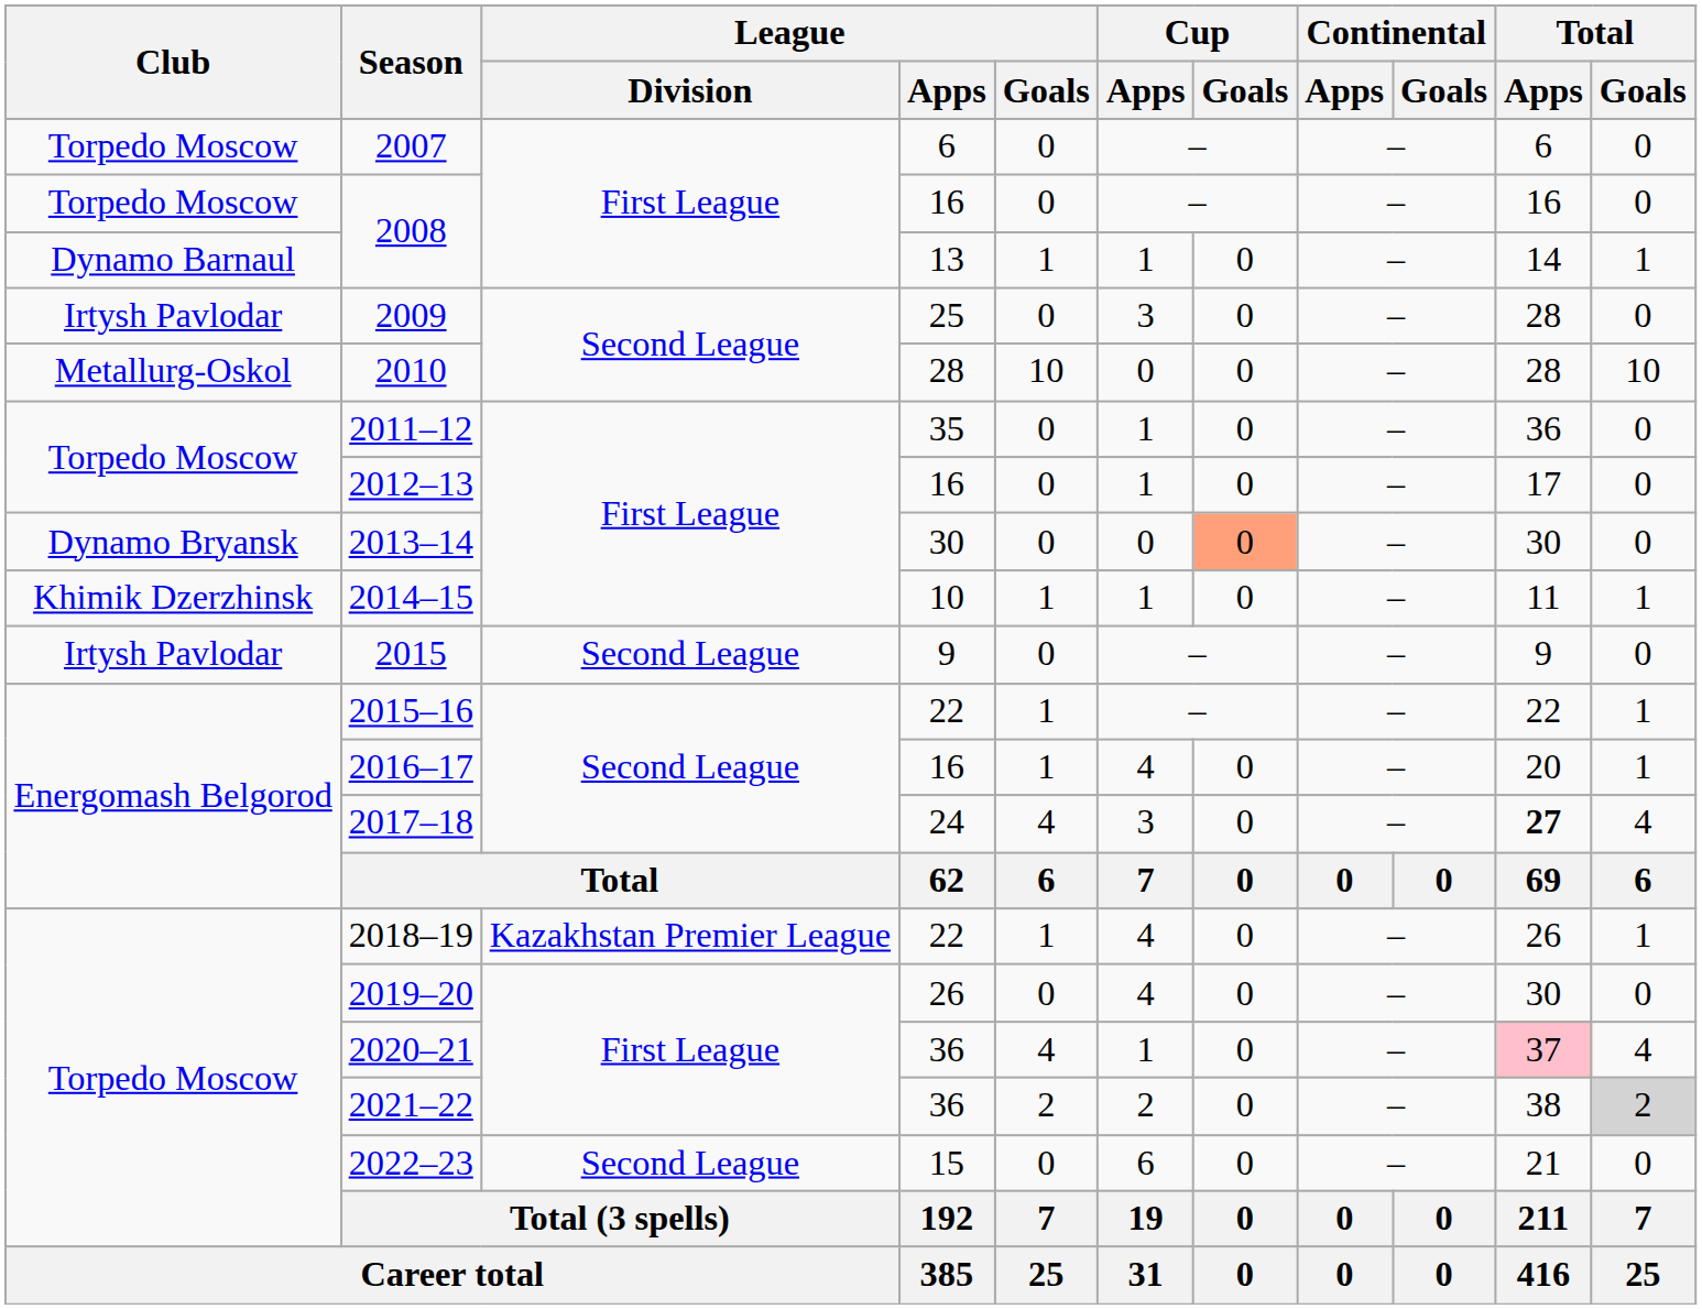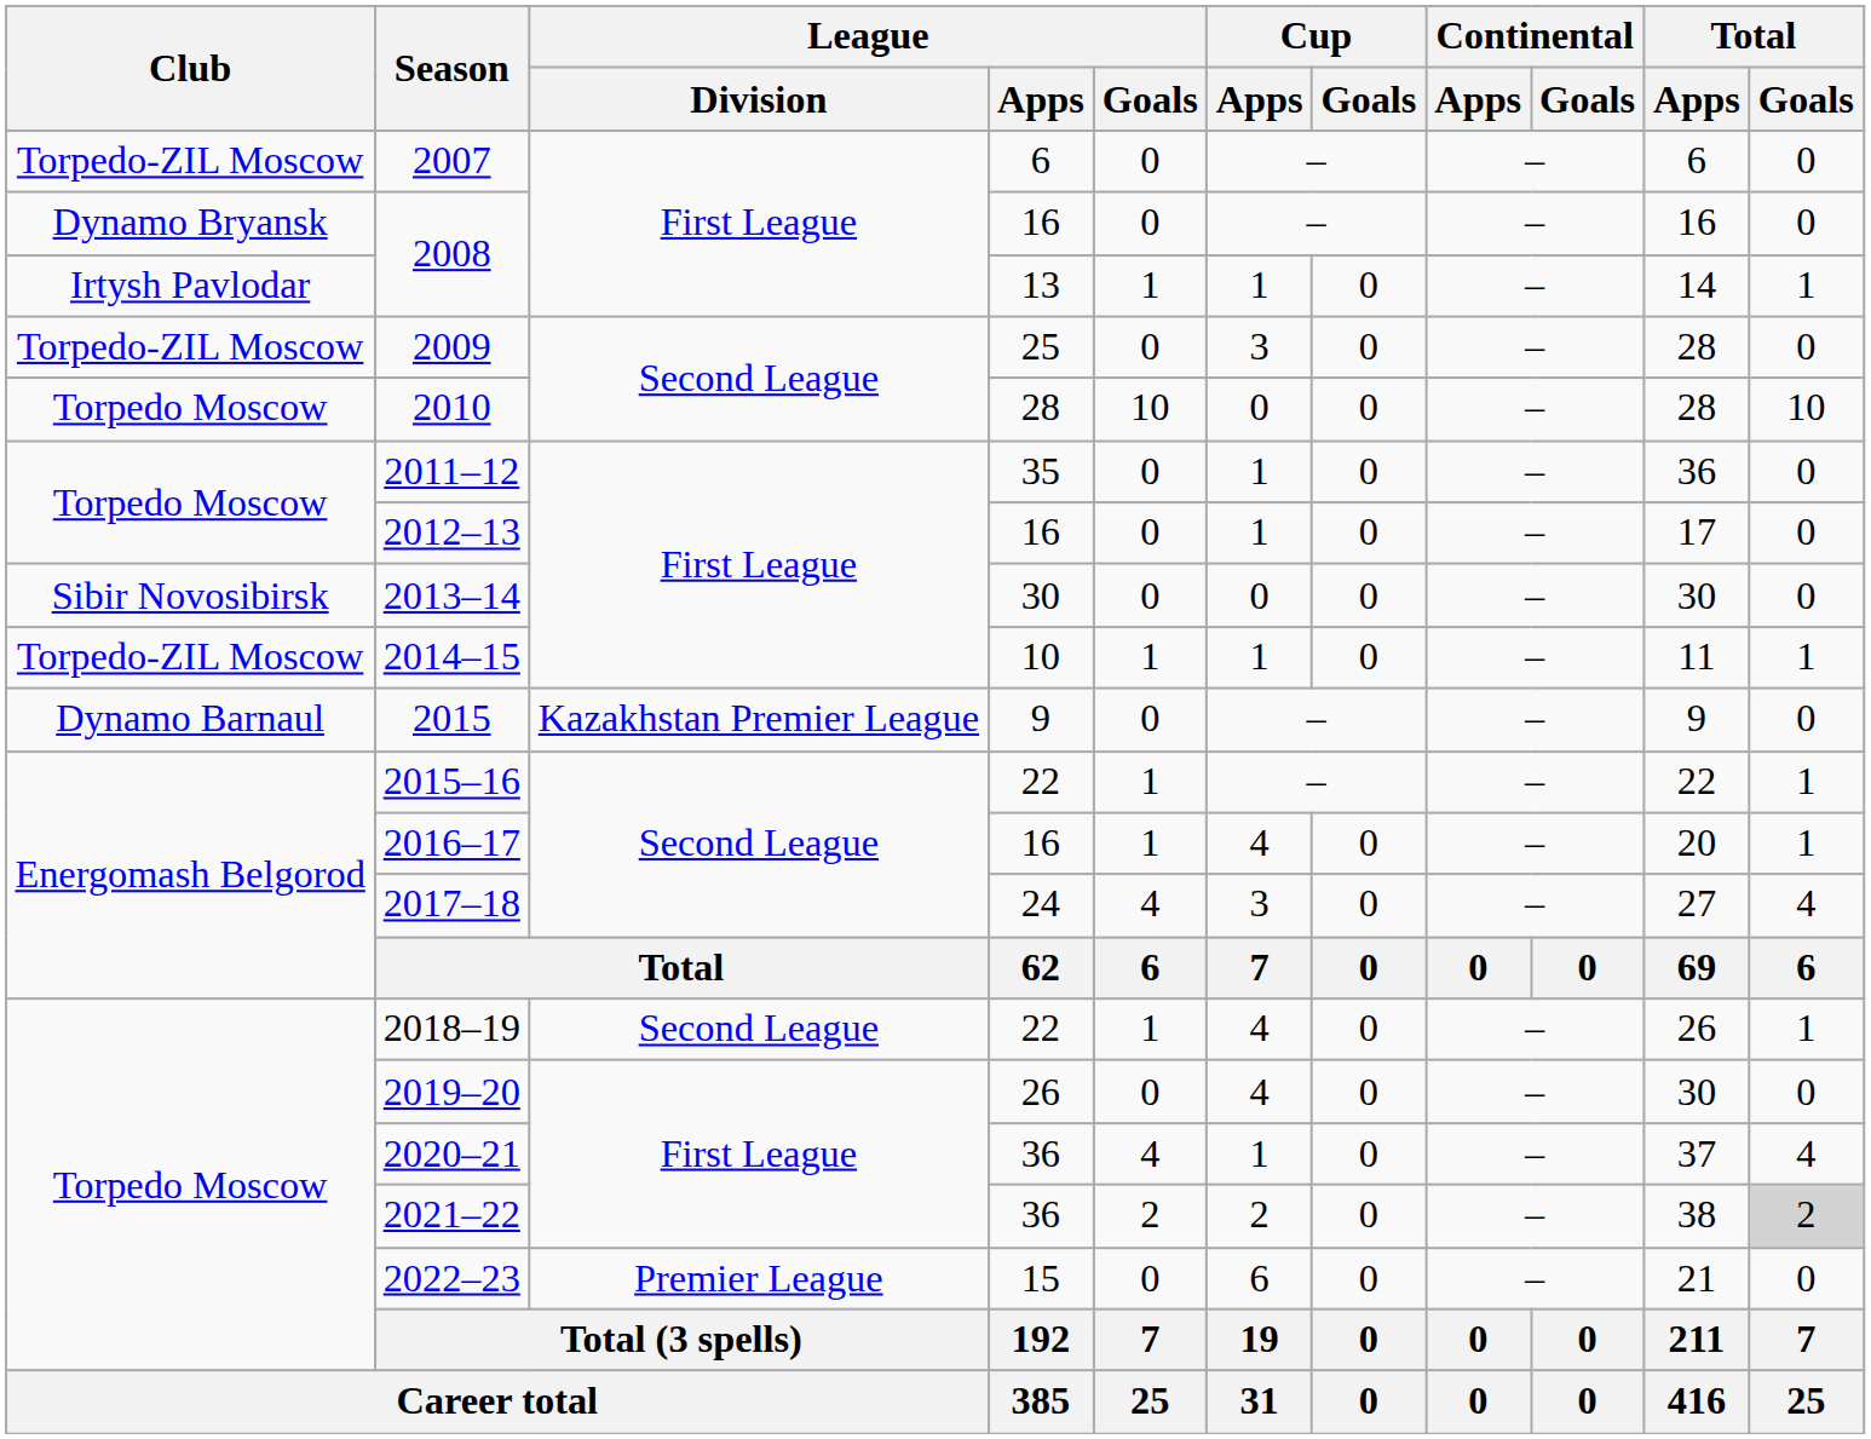 <table class="wikitable" style="text-align: center;">
 <tr>
 <th rowspan=2>Club</th>
 <th rowspan=2>Season</th>
 <th colspan=3>League</th>
 <th colspan=2>Cup</th>
 <th colspan=2>Continental</th>
 <th colspan=2>Total</th>
 </tr>
 <tr>
 <th>Division</th>
 <th>Apps</th>
 <th>Goals</th>
 <th>Apps</th>
 <th>Goals</th>
 <th>Apps</th>
 <th>Goals</th>
 <th>Apps</th>
 <th>Goals</th>
 </tr>
 <tr>
-<td><a href='#'>Torpedo Moscow</a></td>
+<td><a href='#'>Torpedo-ZIL Moscow</a></td>
 <td><a href='#'>2007</a></td>
 <td rowspan="3"><a href='#'>First League</a></td>
 <td>6</td>
 <td>0</td>
 <td colspan=2>–</td>
 <td colspan=2>–</td>
 <td>6</td>
 <td>0</td>
 </tr>
 <tr>
-<td><a href='#'>Torpedo Moscow</a></td>
+<td><a href='#'>Dynamo Bryansk</a></td>
 <td rowspan="2"><a href='#'>2008</a></td>
 <td>16</td>
 <td>0</td>
 <td colspan=2>–</td>
 <td colspan=2>–</td>
 <td>16</td>
 <td>0</td>
 </tr>
 <tr>
-<td><a href='#'>Dynamo Barnaul</a></td>
+<td><a href='#'>Irtysh Pavlodar</a></td>
 <td>13</td>
 <td>1</td>
 <td>1</td>
 <td>0</td>
 <td colspan=2>–</td>
 <td>14</td>
 <td>1</td>
 </tr>
 <tr>
-<td><a href='#'>Irtysh Pavlodar</a></td>
+<td><a href='#'>Torpedo-ZIL Moscow</a></td>
 <td><a href='#'>2009</a></td>
 <td rowspan="2"><a href='#'>Second League</a></td>
 <td>25</td>
 <td>0</td>
 <td>3</td>
 <td>0</td>
 <td colspan=2>–</td>
 <td>28</td>
 <td>0</td>
 </tr>
 <tr>
-<td><a href='#'>Metallurg-Oskol</a></td>
+<td><a href='#'>Torpedo Moscow</a></td>
 <td><a href='#'>2010</a></td>
 <td>28</td>
 <td>10</td>
 <td>0</td>
 <td>0</td>
 <td colspan=2>–</td>
 <td>28</td>
 <td>10</td>
 </tr>
 <tr>
 <td rowspan="2"><a href='#'>Torpedo Moscow</a></td>
 <td><a href='#'>2011–12</a></td>
 <td rowspan="4"><a href='#'>First League</a></td>
 <td>35</td>
 <td>0</td>
 <td>1</td>
 <td>0</td>
 <td colspan=2>–</td>
 <td>36</td>
 <td>0</td>
 </tr>
 <tr>
 <td><a href='#'>2012–13</a></td>
 <td>16</td>
 <td>0</td>
 <td>1</td>
 <td>0</td>
 <td colspan=2>–</td>
 <td>17</td>
 <td>0</td>
 </tr>
 <tr>
-<td><a href='#'>Dynamo Bryansk</a></td>
+<td><a href='#'>Sibir Novosibirsk</a></td>
 <td><a href='#'>2013–14</a></td>
 <td>30</td>
 <td>0</td>
 <td>0</td>
-<td style="background: lightsalmon;">0</td>
+<td>0</td>
 <td colspan=2>–</td>
 <td>30</td>
 <td>0</td>
 </tr>
 <tr>
-<td><a href='#'>Khimik Dzerzhinsk</a></td>
+<td><a href='#'>Torpedo-ZIL Moscow</a></td>
 <td><a href='#'>2014–15</a></td>
 <td>10</td>
 <td>1</td>
 <td>1</td>
 <td>0</td>
 <td colspan=2>–</td>
 <td>11</td>
 <td>1</td>
 </tr>
 <tr>
-<td><a href='#'>Irtysh Pavlodar</a></td>
+<td><a href='#'>Dynamo Barnaul</a></td>
 <td><a href='#'>2015</a></td>
-<td><a href='#'>Second League</a></td>
+<td><a href='#'>Kazakhstan Premier League</a></td>
 <td>9</td>
 <td>0</td>
 <td colspan=2>–</td>
 <td colspan=2>–</td>
 <td>9</td>
 <td>0</td>
 </tr>
 <tr>
 <td rowspan="4"><a href='#'>Energomash Belgorod</a></td>
 <td><a href='#'>2015–16</a></td>
 <td rowspan="3"><a href='#'>Second League</a></td>
 <td>22</td>
 <td>1</td>
 <td colspan=2>–</td>
 <td colspan=2>–</td>
 <td>22</td>
 <td>1</td>
 </tr>
 <tr>
 <td><a href='#'>2016–17</a></td>
 <td>16</td>
 <td>1</td>
 <td>4</td>
 <td>0</td>
 <td colspan=2>–</td>
 <td>20</td>
 <td>1</td>
 </tr>
 <tr>
 <td><a href='#'>2017–18</a></td>
 <td>24</td>
 <td>4</td>
 <td>3</td>
 <td>0</td>
 <td colspan=2>–</td>
-<td><strong>27</strong></td>
+<td>27</td>
 <td>4</td>
 </tr>
 <tr>
 <th colspan=2>Total</th>
 <th>62</th>
 <th>6</th>
 <th>7</th>
 <th>0</th>
 <th>0</th>
 <th>0</th>
 <th>69</th>
 <th>6</th>
 </tr>
 <tr>
 <td rowspan="6"><a href='#'>Torpedo Moscow</a></td>
 <td>2018–19</td>
-<td><a href='#'>Kazakhstan Premier League</a></td>
+<td><a href='#'>Second League</a></td>
 <td>22</td>
 <td>1</td>
 <td>4</td>
 <td>0</td>
 <td colspan=2>–</td>
 <td>26</td>
 <td>1</td>
 </tr>
 <tr>
 <td><a href='#'>2019–20</a></td>
 <td rowspan="3"><a href='#'>First League</a></td>
 <td>26</td>
 <td>0</td>
 <td>4</td>
 <td>0</td>
 <td colspan=2>–</td>
 <td>30</td>
 <td>0</td>
 </tr>
 <tr>
 <td><a href='#'>2020–21</a></td>
 <td>36</td>
 <td>4</td>
 <td>1</td>
 <td>0</td>
 <td colspan=2>–</td>
-<td style="background: pink;">37</td>
+<td>37</td>
 <td>4</td>
 </tr>
 <tr>
 <td><a href='#'>2021–22</a></td>
 <td>36</td>
 <td>2</td>
 <td>2</td>
 <td>0</td>
 <td colspan=2>–</td>
 <td>38</td>
 <td style="background: lightgrey;">2</td>
 </tr>
 <tr>
 <td><a href='#'>2022–23</a></td>
-<td><a href='#'>Second League</a></td>
+<td><a href='#'>Premier League</a></td>
 <td>15</td>
 <td>0</td>
 <td>6</td>
 <td>0</td>
 <td colspan=2>–</td>
 <td>21</td>
 <td>0</td>
 </tr>
 <tr>
 <th colspan=2>Total (3 spells)</th>
 <th>192</th>
 <th>7</th>
 <th>19</th>
 <th>0</th>
 <th>0</th>
 <th>0</th>
 <th>211</th>
 <th>7</th>
 </tr>
 <tr>
 <th colspan=3>Career total</th>
 <th>385</th>
 <th>25</th>
 <th>31</th>
 <th>0</th>
 <th>0</th>
 <th>0</th>
 <th>416</th>
 <th>25</th>
 </tr>
 </table>
